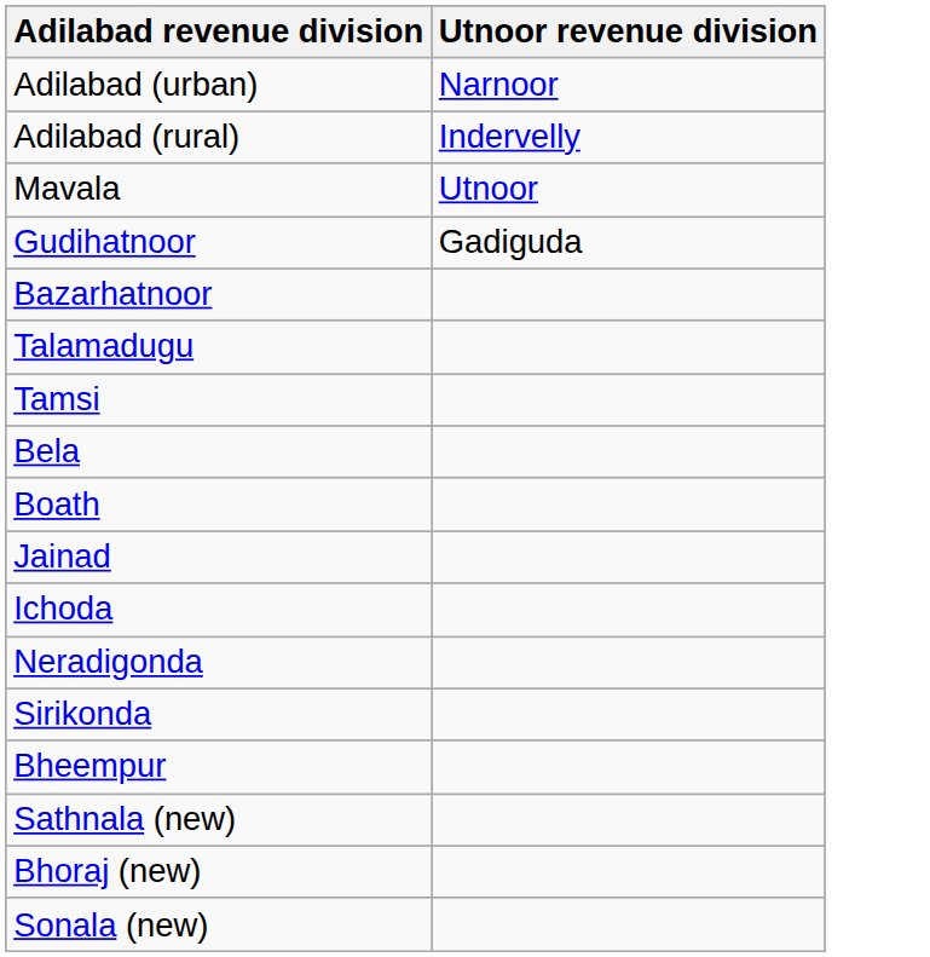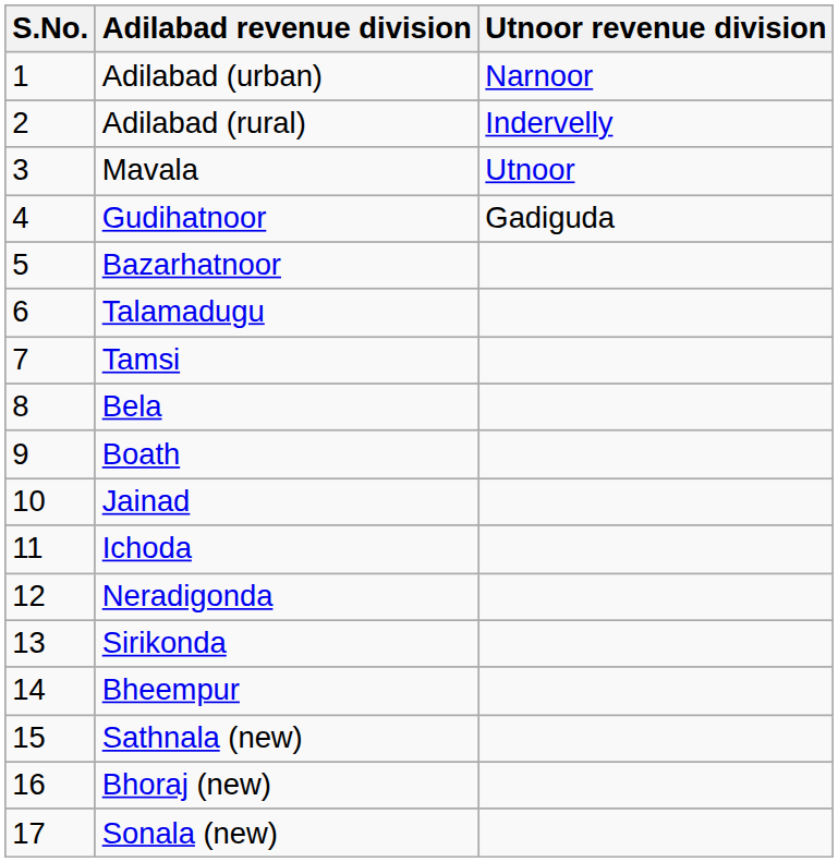 <table class="wikitable">
 <tr>
+<th>S.No.</th>
 <th>Adilabad revenue division</th>
 <th>Utnoor revenue division</th>
 </tr>
 <tr>
+<td>1</td>
 <td>Adilabad (urban)</td>
 <td><a href='#'>Narnoor</a></td>
 </tr>
 <tr>
+<td>2</td>
 <td>Adilabad (rural)</td>
 <td><a href='#'>Indervelly</a></td>
 </tr>
 <tr>
+<td>3</td>
 <td>Mavala</td>
 <td><a href='#'>Utnoor</a></td>
 </tr>
 <tr>
+<td>4</td>
 <td><a href='#'>Gudihatnoor</a></td>
 <td>Gadiguda</td>
 </tr>
 <tr>
+<td>5</td>
 <td><a href='#'>Bazarhatnoor</a></td>
 <td></td>
 </tr>
 <tr>
+<td>6</td>
 <td><a href='#'>Talamadugu</a></td>
 <td></td>
 </tr>
 <tr>
+<td>7</td>
 <td><a href='#'>Tamsi</a></td>
 <td></td>
 </tr>
 <tr>
+<td>8</td>
 <td><a href='#'>Bela</a></td>
 <td></td>
 </tr>
 <tr>
+<td>9</td>
 <td><a href='#'>Boath</a></td>
 <td></td>
 </tr>
 <tr>
+<td>10</td>
 <td><a href='#'>Jainad</a></td>
 <td></td>
 </tr>
 <tr>
+<td>11</td>
 <td><a href='#'>Ichoda</a></td>
 <td></td>
 </tr>
 <tr>
+<td>12</td>
 <td><a href='#'>Neradigonda</a></td>
 <td></td>
 </tr>
 <tr>
+<td>13</td>
 <td><a href='#'>Sirikonda</a></td>
 <td></td>
 </tr>
 <tr>
+<td>14</td>
 <td><a href='#'>Bheempur</a></td>
 <td></td>
 </tr>
 <tr>
+<td>15</td>
 <td><a href='#'>Sathnala</a> (new)</td>
 <td></td>
 </tr>
 <tr>
+<td>16</td>
 <td><a href='#'>Bhoraj</a> (new)</td>
 <td></td>
 </tr>
 <tr>
+<td>17</td>
 <td><a href='#'>Sonala</a> (new)</td>
 <td></td>
 </tr>
 </table>
